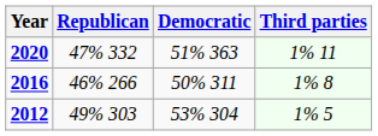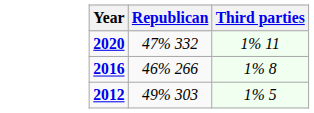 <table class="wikitable" style="float:right; font-size:95%;">
 <tr bgcolor=lightgrey>
 <th>Year</th>
 <th><a href='#'>Republican</a></th>
-<th><a href='#'>Democratic</a></th>
 <th><a href='#'>Third parties</a></th>
 </tr>
 <tr>
 <td><strong><a href='#'>2020</a></strong></td>
 <td style="text-align:center;" ><em>47%</em> <em>332</em></td>
-<td style="text-align:center;" ><em>51%</em> <em>363</em></td>
 <td style="text-align:center; background:honeyDew;"><em>1%</em> <em>11</em></td>
 </tr>
 <tr>
 <td><strong><a href='#'>2016</a></strong></td>
 <td style="text-align:center;" ><em>46%</em> <em>266</em></td>
-<td style="text-align:center;" ><em>50%</em> <em>311</em></td>
 <td style="text-align:center; background:honeyDew;"><em>1%</em> <em>8</em></td>
 </tr>
 <tr>
 <td><strong><a href='#'>2012</a></strong></td>
 <td style="text-align:center;" ><em>49%</em> <em>303</em></td>
-<td style="text-align:center;" ><em>53%</em> <em>304</em></td>
 <td style="text-align:center; background:honeyDew;"><em>1%</em> <em>5</em></td>
 </tr>
 </table>
